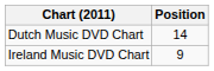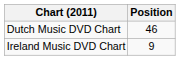 <table class="wikitable sortable">
 <tr>
 <th scope="col">Chart (2011)</th>
 <th scope="col">Position</th>
 </tr>
 <tr>
 <td>Dutch Music DVD Chart</td>
-<td style="text-align:center;">14</td>
+<td style="text-align:center;">46</td>
 </tr>
 <tr>
 <td>Ireland Music DVD Chart</td>
 <td style="text-align:center;">9</td>
 </tr>
 </table>
